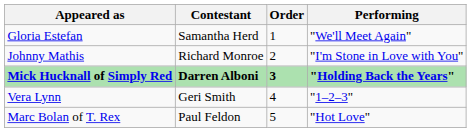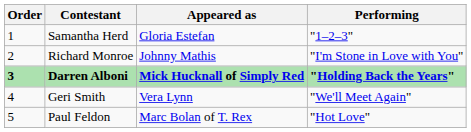 <table class="wikitable">
 <tr>
+<th>Order</th>
+<th>Contestant</th>
 <th>Appeared as</th>
-<th>Contestant</th>
-<th>Order</th>
 <th>Performing</th>
 </tr>
 <tr>
+<td>1</td>
+<td>Samantha Herd</td>
 <td><a href='#'>Gloria Estefan</a></td>
-<td>Samantha Herd</td>
-<td>1</td>
+<td>"<a href='#'>1–2–3</a>"</td>
+</tr>
+<tr>
+<td>2</td>
+<td>Richard Monroe</td>
+<td><a href='#'>Johnny Mathis</a></td>
+<td>"<a href='#'>I'm Stone in Love with You</a>"</td>
+</tr>
+<tr style="background:#ACE1AF;">
+<td><strong>3</strong></td>
+<td><strong>Darren Alboni</strong></td>
+<td><strong><a href='#'>Mick Hucknall</a> of <a href='#'>Simply Red</a></strong></td>
+<td><strong>"<a href='#'>Holding Back the Years</a>"</strong></td>
+</tr>
+<tr>
+<td>4</td>
+<td>Geri Smith</td>
+<td><a href='#'>Vera Lynn</a></td>
 <td>"<a href='#'>We'll Meet Again</a>"</td>
 </tr>
 <tr>
-<td><a href='#'>Johnny Mathis</a></td>
-<td>Richard Monroe</td>
-<td>2</td>
-<td>"<a href='#'>I'm Stone in Love with You</a>"</td>
-</tr>
-<tr style="background:#ACE1AF;">
-<td><strong><a href='#'>Mick Hucknall</a> of <a href='#'>Simply Red</a></strong></td>
-<td><strong>Darren Alboni</strong></td>
-<td><strong>3</strong></td>
-<td><strong>"<a href='#'>Holding Back the Years</a>"</strong></td>
-</tr>
-<tr>
-<td><a href='#'>Vera Lynn</a></td>
-<td>Geri Smith</td>
-<td>4</td>
-<td>"<a href='#'>1–2–3</a>"</td>
-</tr>
-<tr>
+<td>5</td>
+<td>Paul Feldon</td>
 <td><a href='#'>Marc Bolan</a> of <a href='#'>T. Rex</a></td>
-<td>Paul Feldon</td>
-<td>5</td>
 <td>"<a href='#'>Hot Love</a>"</td>
 </tr>
 </table>
